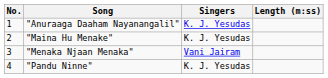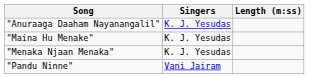 <table class="wikitable" style="font-size:95%;">
 <tr>
-<th>No.</th>
 <th>Song</th>
 <th>Singers</th>
 <th>Length (m:ss)</th>
 </tr>
 <tr>
-<td>1</td>
 <td>"Anuraaga Daaham Nayanangalil"</td>
 <td><a href='#'>K. J. Yesudas</a></td>
 <td></td>
 </tr>
 <tr>
-<td>2</td>
 <td>"Maina Hu Menake"</td>
 <td>K. J. Yesudas</td>
 <td></td>
 </tr>
 <tr>
-<td>3</td>
 <td>"Menaka Njaan Menaka"</td>
+<td>K. J. Yesudas</td>
+<td></td>
+</tr>
+<tr>
+<td>"Pandu Ninne"</td>
 <td><a href='#'>Vani Jairam</a></td>
 <td></td>
 </tr>
-<tr>
-<td>4</td>
-<td>"Pandu Ninne"</td>
-<td>K. J. Yesudas</td>
-<td></td>
-</tr>
 </table>
